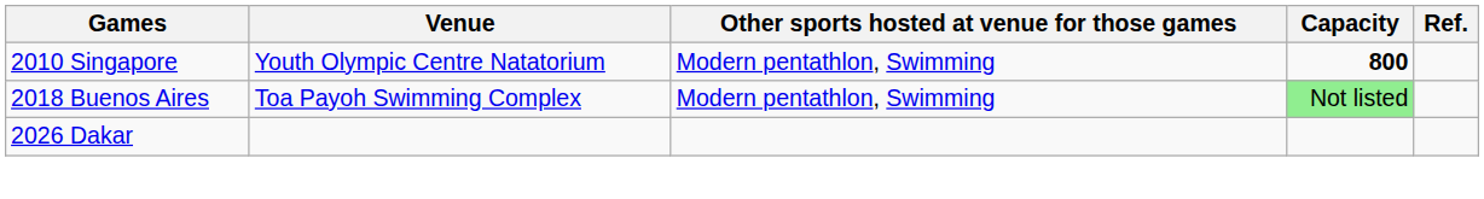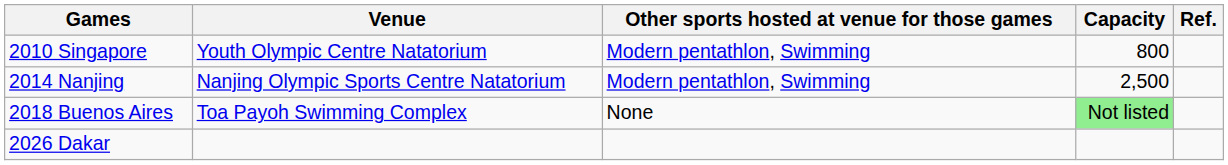 <table class="wikitable sortable" width="1000px">
 <tr>
 <th>Games</th>
 <th>Venue</th>
 <th>Other sports hosted at venue for those games</th>
 <th>Capacity</th>
 <th>Ref.</th>
 </tr>
 <tr>
 <td><a href='#'>2010 Singapore</a></td>
 <td><a href='#'>Youth Olympic Centre Natatorium</a></td>
 <td><a href='#'>Modern pentathlon</a>, <a href='#'>Swimming</a></td>
-<td align="right"><strong>800</strong></td>
+<td align="right">800</td>
+<td align="center"></td>
+</tr>
+<tr>
+<td><a href='#'>2014 Nanjing</a></td>
+<td><a href='#'>Nanjing Olympic Sports Centre Natatorium</a></td>
+<td><a href='#'>Modern pentathlon</a>, <a href='#'>Swimming</a></td>
+<td align="right">2,500</td>
 <td align="center"></td>
 </tr>
 <tr>
 <td><a href='#'>2018 Buenos Aires</a></td>
 <td><a href='#'>Toa Payoh Swimming Complex</a></td>
-<td><a href='#'>Modern pentathlon</a>, <a href='#'>Swimming</a></td>
+<td>None</td>
 <td align="right" style="background: lightgreen;">Not listed</td>
 <td align="center"></td>
 </tr>
 <tr>
 <td><a href='#'>2026 Dakar</a></td>
 <td></td>
 <td></td>
 <td align="right"></td>
 <td align=center></td>
 </tr>
 </table>
